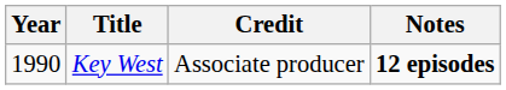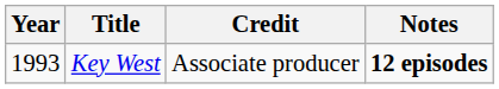 <table class="wikitable">
 <tr>
 <th>Year</th>
 <th>Title</th>
 <th>Credit</th>
 <th>Notes</th>
 </tr>
 <tr>
-<td>1990</td>
+<td>1993</td>
 <td><em><a href='#'>Key West</a></em></td>
 <td>Associate producer</td>
 <td><strong>12 episodes</strong></td>
 </tr>
 </table>
